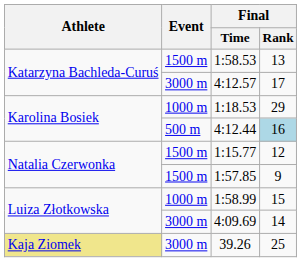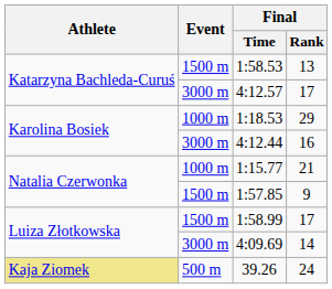 <table class="wikitable" style="font-size:90%">
 <tr>
 <th rowspan=2>Athlete</th>
 <th rowspan=2>Event</th>
 <th colspan=2>Final</th>
 </tr>
 <tr style="font-size:95%">
 <th>Time</th>
 <th>Rank</th>
 </tr>
 <tr align=center>
 <td align=left rowspan=2><a href='#'>Katarzyna Bachleda-Curuś</a></td>
 <td align=left><a href='#'>1500 m</a></td>
 <td>1:58.53</td>
 <td>13</td>
 </tr>
 <tr align=center>
 <td align=left><a href='#'>3000 m</a></td>
 <td>4:12.57</td>
 <td>17</td>
 </tr>
 <tr align=center>
 <td align=left rowspan=2><a href='#'>Karolina Bosiek</a></td>
 <td align=left><a href='#'>1000 m</a></td>
 <td>1:18.53</td>
 <td>29</td>
 </tr>
 <tr align=center>
-<td align=left><a href='#'>500 m</a></td>
+<td align=left><a href='#'>3000 m</a></td>
 <td>4:12.44</td>
-<td style="background: lightblue;">16</td>
+<td>16</td>
 </tr>
 <tr align=center>
 <td align=left rowspan=2><a href='#'>Natalia Czerwonka</a></td>
-<td align=left><a href='#'>1500 m</a></td>
+<td align=left><a href='#'>1000 m</a></td>
 <td>1:15.77</td>
-<td>12</td>
+<td>21</td>
 </tr>
 <tr align=center>
 <td align=left><a href='#'>1500 m</a></td>
 <td>1:57.85</td>
 <td>9</td>
 </tr>
 <tr align=center>
 <td align=left rowspan=2><a href='#'>Luiza Złotkowska</a></td>
-<td align=left><a href='#'>1000 m</a></td>
+<td align=left><a href='#'>1500 m</a></td>
 <td>1:58.99</td>
-<td>15</td>
+<td>17</td>
 </tr>
 <tr align=center>
 <td align=left><a href='#'>3000 m</a></td>
 <td>4:09.69</td>
 <td>14</td>
 </tr>
 <tr align=center>
 <td align=left style="background: khaki;"><a href='#'>Kaja Ziomek</a></td>
-<td align=left><a href='#'>3000 m</a></td>
+<td align=left><a href='#'>500 m</a></td>
 <td>39.26</td>
-<td>25</td>
+<td>24</td>
 </tr>
 </table>
